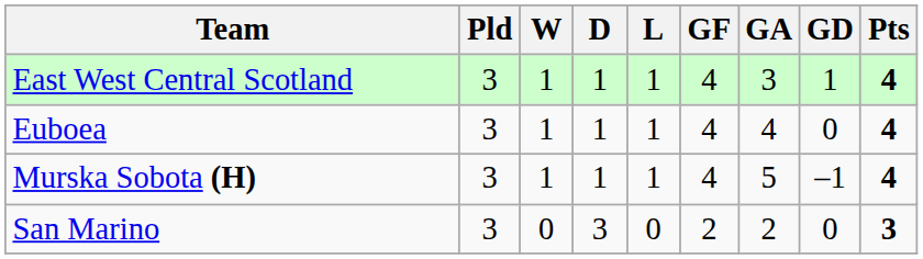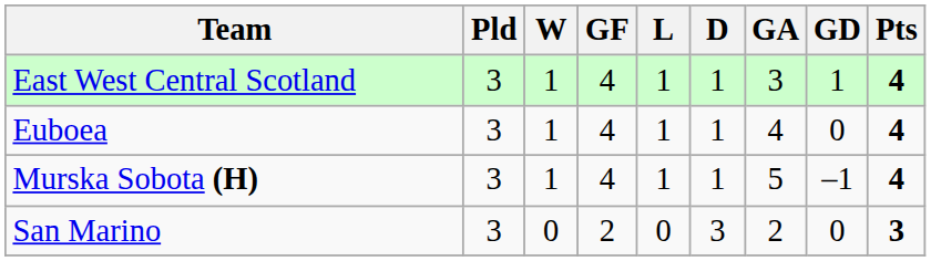 <table class="wikitable" style="text-align:center">
 <tr>
 <th width=225>Team</th>
 <th width=20 abbr="Played">Pld</th>
 <th width=20 abbr="Won">W</th>
+<th width=20 abbr="Goals for">GF</th>
+<th width=20 abbr="Lost">L</th>
 <th width=20 abbr="Drawn">D</th>
-<th width=20 abbr="Lost">L</th>
-<th width=20 abbr="Goals for">GF</th>
 <th width=20 abbr="Goals against">GA</th>
 <th width=20 abbr="Goal difference">GD</th>
 <th width=20 abbr="Points">Pts</th>
 </tr>
 <tr bgcolor="#ccffcc">
 <td align=left> <a href='#'>East West Central Scotland</a></td>
 <td>3</td>
 <td>1</td>
+<td>4</td>
 <td>1</td>
 <td>1</td>
-<td>4</td>
 <td>3</td>
 <td>1</td>
 <td><strong>4</strong></td>
 </tr>
 <tr>
 <td align=left> <a href='#'>Euboea</a></td>
 <td>3</td>
 <td>1</td>
+<td>4</td>
 <td>1</td>
 <td>1</td>
-<td>4</td>
 <td>4</td>
 <td>0</td>
 <td><strong>4</strong></td>
 </tr>
 <tr>
 <td align=left> <a href='#'>Murska Sobota</a> <strong>(H)</strong></td>
 <td>3</td>
 <td>1</td>
+<td>4</td>
 <td>1</td>
 <td>1</td>
-<td>4</td>
 <td>5</td>
 <td>–1</td>
 <td><strong>4</strong></td>
 </tr>
 <tr>
 <td align=left> <a href='#'>San Marino</a></td>
 <td>3</td>
 <td>0</td>
+<td>2</td>
+<td>0</td>
 <td>3</td>
-<td>0</td>
-<td>2</td>
 <td>2</td>
 <td>0</td>
 <td><strong>3</strong></td>
 </tr>
 </table>
